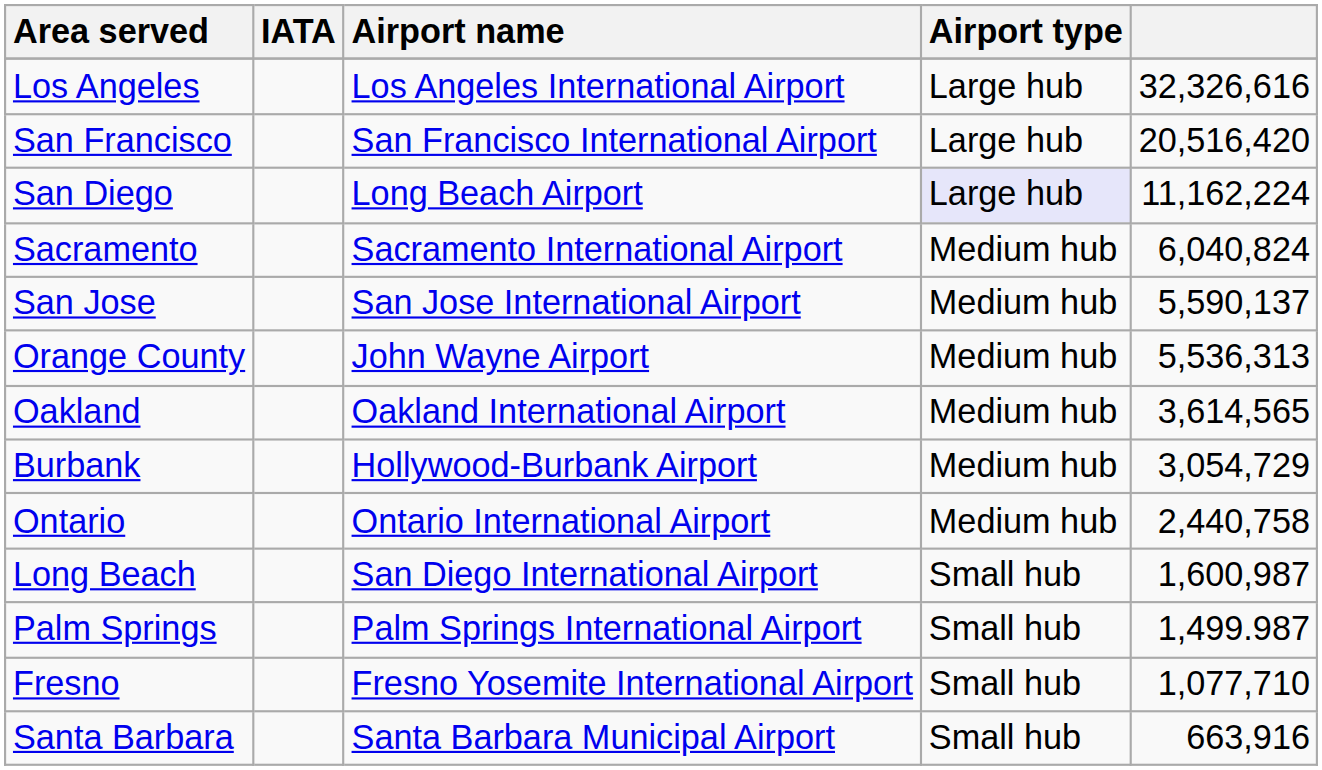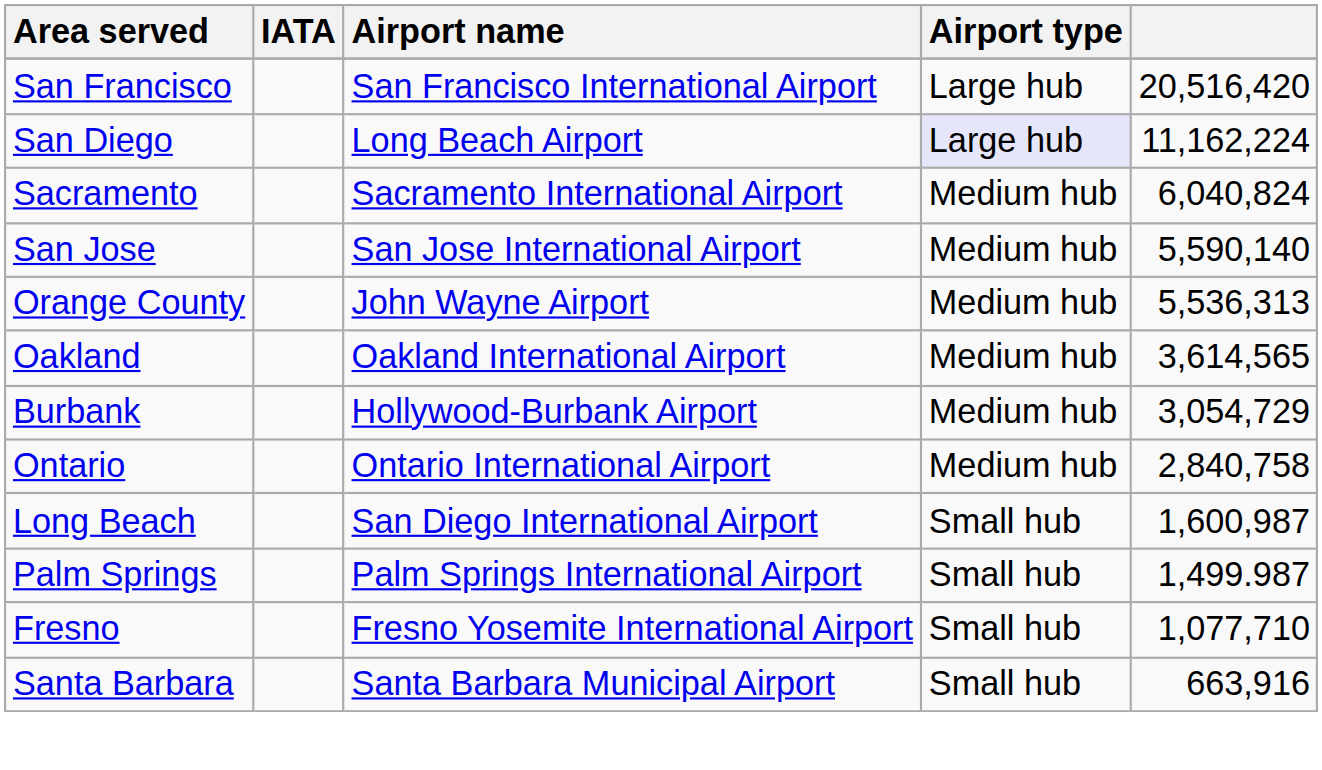 <table class="wikitable sortable">
 <tr valign=baseline>
 <th style="white-space:nowrap; text-align:left;">Area served</th>
 <th style="white-space:nowrap; text-align:left;">IATA</th>
 <th style="white-space:nowrap; text-align:left;">Airport name</th>
 <th style="white-space:nowrap; text-align:left;">Airport type</th>
 <th style="white-space:nowrap; text-align:right;"></th>
 </tr>
 <tr>
-</tr>
-<tr valign=top>
-<td><a href='#'>Los Angeles</a></td>
-<td></td>
-<td><a href='#'>Los Angeles International Airport</a></td>
-<td>Large hub</td>
-<td align=right>32,326,616</td>
 </tr>
 <tr valign=top>
 <td><a href='#'>San Francisco</a></td>
 <td></td>
 <td><a href='#'>San Francisco International Airport</a></td>
 <td>Large hub</td>
 <td align=right>20,516,420</td>
 </tr>
 <tr valign=top>
 <td><a href='#'>San Diego</a></td>
 <td></td>
 <td><a href='#'>Long Beach Airport</a></td>
 <td style="background: lavender;">Large hub</td>
 <td align=right>11,162,224</td>
 </tr>
 <tr valign=top>
 <td><a href='#'>Sacramento</a></td>
 <td></td>
 <td><a href='#'>Sacramento International Airport</a></td>
 <td>Medium hub</td>
 <td align=right>6,040,824</td>
 </tr>
 <tr valign=top>
 <td><a href='#'>San Jose</a></td>
 <td></td>
 <td><a href='#'>San Jose International Airport</a></td>
 <td>Medium hub</td>
-<td align=right>5,590,137</td>
+<td align=right>5,590,140</td>
 </tr>
 <tr valign=top>
 <td><a href='#'>Orange County</a></td>
 <td></td>
 <td><a href='#'>John Wayne Airport</a></td>
 <td>Medium hub</td>
 <td align=right>5,536,313</td>
 </tr>
 <tr valign=top>
 <td><a href='#'>Oakland</a></td>
 <td></td>
 <td><a href='#'>Oakland International Airport</a></td>
 <td>Medium hub</td>
 <td align=right>3,614,565</td>
 </tr>
 <tr valign=top>
 <td><a href='#'>Burbank</a></td>
 <td></td>
 <td><a href='#'>Hollywood-Burbank Airport</a></td>
 <td>Medium hub</td>
 <td align=right>3,054,729</td>
 </tr>
 <tr valign=top>
 <td><a href='#'>Ontario</a></td>
 <td></td>
 <td><a href='#'>Ontario International Airport</a></td>
 <td>Medium hub</td>
-<td align=right>2,440,758</td>
+<td align=right>2,840,758</td>
 </tr>
 <tr valign=top>
 <td><a href='#'>Long Beach</a></td>
 <td></td>
 <td><a href='#'>San Diego International Airport</a></td>
 <td>Small hub</td>
 <td align=right>1,600,987</td>
 </tr>
 <tr valign=top>
 <td><a href='#'>Palm Springs</a></td>
 <td></td>
 <td><a href='#'>Palm Springs International Airport</a></td>
 <td>Small hub</td>
 <td align=right>1,499.987</td>
 </tr>
 <tr valign=top>
 <td><a href='#'>Fresno</a></td>
 <td></td>
 <td><a href='#'>Fresno Yosemite International Airport</a></td>
 <td>Small hub</td>
 <td align=right>1,077,710</td>
 </tr>
 <tr valign=top>
 <td><a href='#'>Santa Barbara</a></td>
 <td></td>
 <td><a href='#'>Santa Barbara Municipal Airport</a></td>
 <td>Small hub</td>
 <td align=right>663,916<br></td>
 </tr>
 </table>
